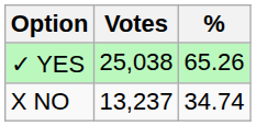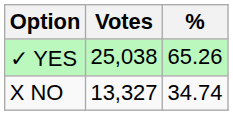 <table class="wikitable">
 <tr>
 <th>Option</th>
 <th>Votes</th>
 <th>%</th>
 </tr>
 <tr>
 <td style=background:#bbf8be>✓ YES</td>
 <td style=background:#bbf8be>25,038</td>
 <td style=background:#bbf8be>65.26</td>
 </tr>
 <tr>
 <td>X NO</td>
-<td>13,237</td>
+<td>13,327</td>
 <td>34.74</td>
 </tr>
 </table>
